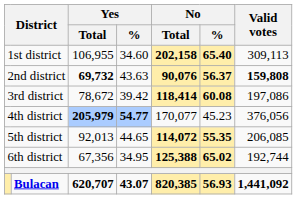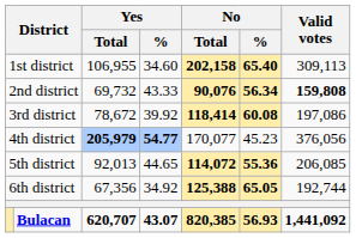 <table class="wikitable sortable" style="text-align:right; font-size:94%">
 <tr>
 <th colspan="2" rowspan="2">District</th>
 <th colspan="2">Yes</th>
 <th colspan="2">No</th>
 <th rowspan="2" width="50px">Valid votes</th>
 </tr>
 <tr>
 <th width="50px">Total</th>
 <th width="30px">%</th>
 <th width="50px">Total</th>
 <th width="30px">%</th>
 </tr>
 <tr>
 <td colspan="2" align="left">1st district</td>
 <td>106,955</td>
 <td>34.60</td>
 <td bgcolor="#fea"><strong>202,158</strong></td>
 <td bgcolor="#fea"><strong>65.40</strong></td>
 <td>309,113</td>
 </tr>
 <tr>
 <td colspan="2" align="left">2nd district</td>
-<td><strong>69,732</strong></td>
-<td>43.63</td>
+<td>69,732</td>
+<td>43.33</td>
 <td bgcolor="#fea"><strong>90,076</strong></td>
-<td bgcolor="#fea"><strong>56.37</strong></td>
+<td bgcolor="#fea"><strong>56.34</strong></td>
 <td><strong>159,808</strong></td>
 </tr>
 <tr>
 <td colspan="2" align="left">3rd district</td>
 <td>78,672</td>
-<td>39.42</td>
+<td>39.92</td>
 <td bgcolor="#fea"><strong>118,414</strong></td>
 <td bgcolor="#fea"><strong>60.08</strong></td>
 <td>197,086</td>
 </tr>
 <tr>
 <td colspan="2" align="left">4th district</td>
 <td bgcolor="#acf"><strong>205,979</strong></td>
 <td bgcolor="#acf"><strong>54.77</strong></td>
 <td>170,077</td>
 <td>45.23</td>
 <td>376,056</td>
 </tr>
 <tr>
 <td colspan="2" align="left">5th district</td>
 <td>92,013</td>
 <td>44.65</td>
 <td bgcolor="#fea"><strong>114,072</strong></td>
-<td bgcolor="#fea"><strong>55.35</strong></td>
+<td bgcolor="#fea"><strong>55.36</strong></td>
 <td>206,085</td>
 </tr>
 <tr>
 <td colspan="2" align="left">6th district</td>
 <td>67,356</td>
-<td>34.95</td>
+<td>34.92</td>
 <td bgcolor="#fea"><strong>125,388</strong></td>
-<td bgcolor="#fea"><strong>65.02</strong></td>
+<td bgcolor="#fea"><strong>65.05</strong></td>
 <td>192,744</td>
 </tr>
 <tr class="sortbottom">
 <th colspan="7"></th>
 </tr>
 <tr class="sortbottom" style="font-weight:bold;">
 <td bgcolor="#fea"></td>
 <td align="left"><a href='#'>Bulacan</a></td>
 <td>620,707</td>
 <td>43.07</td>
 <td bgcolor="#fea">820,385</td>
 <td bgcolor="#fea">56.93</td>
 <td>1,441,092</td>
 </tr>
 </table>
